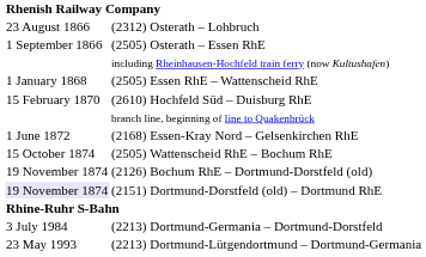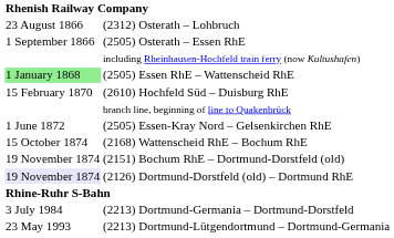 <table>
 <tr>
 <th colspan="3" align="left">Rhenish Railway Company</th>
 </tr>
 <tr>
 <td>23 August 1866</td>
 <td>(2312)</td>
 <td>Osterath – Lohbruch</td>
 </tr>
 <tr>
 <td>1 September 1866</td>
 <td>(2505)</td>
 <td>Osterath – Essen RhE</td>
 </tr>
 <tr>
 <td></td>
 <td colspan="2"><small>including <a href='#'>Rheinhausen-Hochfeld train ferry</a> (now <em>Kultushafen</em>)</small></td>
 </tr>
 <tr>
-<td>1 January 1868</td>
+<td style="background: lightgreen;">1 January 1868</td>
 <td>(2505)</td>
 <td>Essen RhE – Wattenscheid RhE</td>
 </tr>
 <tr>
 <td>15 February 1870</td>
 <td>(2610)</td>
 <td>Hochfeld Süd – Duisburg RhE</td>
 </tr>
 <tr>
 <td></td>
 <td colspan="2"><small>branch line, beginning of <a href='#'>line to Quakenbrück</a></small></td>
 </tr>
 <tr>
 <td>1 June 1872</td>
-<td>(2168)</td>
+<td>(2505)</td>
 <td>Essen-Kray Nord – Gelsenkirchen RhE</td>
 </tr>
 <tr>
 <td>15 October 1874</td>
-<td>(2505)</td>
+<td>(2168)</td>
 <td>Wattenscheid RhE – Bochum RhE</td>
 </tr>
 <tr>
 <td>19 November 1874</td>
-<td>(2126)</td>
+<td>(2151)</td>
 <td>Bochum RhE – Dortmund-Dorstfeld (old)</td>
 </tr>
 <tr>
 <td style="background: lavender;">19 November 1874</td>
-<td>(2151)</td>
+<td>(2126)</td>
 <td>Dortmund-Dorstfeld (old) – Dortmund RhE</td>
 </tr>
 <tr>
 <th colspan="3" align="left">Rhine-Ruhr S-Bahn</th>
 </tr>
 <tr>
 <td>3 July 1984</td>
 <td>(2213)</td>
 <td>Dortmund-Germania – Dortmund-Dorstfeld</td>
 </tr>
 <tr>
 <td>23 May 1993</td>
 <td>(2213)</td>
 <td>Dortmund-Lütgendortmund – Dortmund-Germania</td>
 </tr>
 </table>
